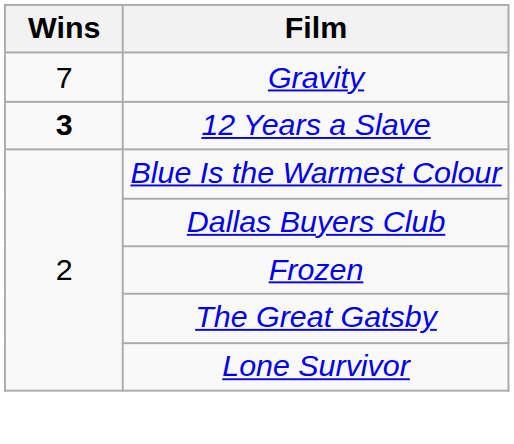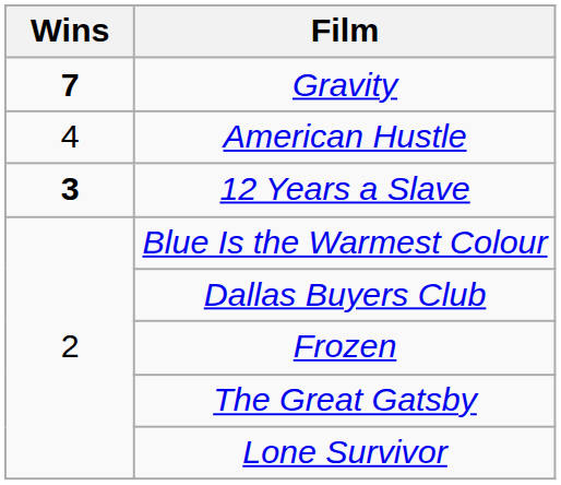 <table class="wikitable" rowspan="2" style="text-align:center;" background: #f6e39c;>
 <tr>
 <th scope="col" style="width:55px;">Wins</th>
 <th scope="col" style="text-align:center;">Film</th>
 </tr>
 <tr>
-<td>7</td>
+<td><strong>7</strong></td>
 <td><em><a href='#'>Gravity</a></em></td>
+</tr>
+<tr>
+<td>4</td>
+<td><em><a href='#'>American Hustle</a></em></td>
 </tr>
 <tr>
 <td><strong>3</strong></td>
 <td><em><a href='#'>12 Years a Slave</a></em></td>
 </tr>
 <tr>
 <td rowspan="5">2</td>
 <td><em><a href='#'>Blue Is the Warmest Colour</a></em></td>
 </tr>
 <tr>
 <td><em><a href='#'>Dallas Buyers Club</a></em></td>
 </tr>
 <tr>
 <td><em><a href='#'>Frozen</a></em></td>
 </tr>
 <tr>
 <td><em><a href='#'>The Great Gatsby</a></em></td>
 </tr>
 <tr>
 <td><em><a href='#'>Lone Survivor</a></em></td>
 </tr>
 </table>
